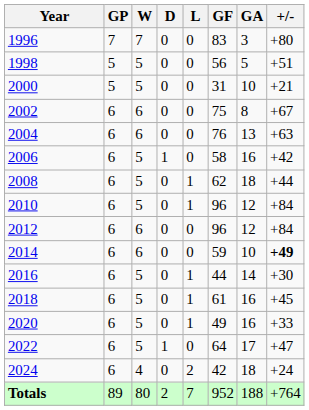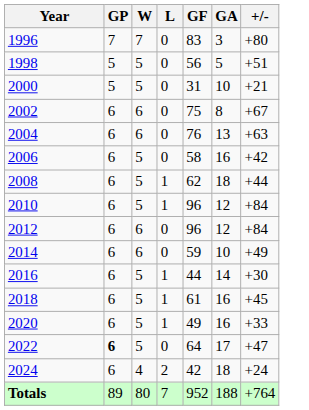 <table class="wikitable">
 <tr>
 <th width=100>Year</th>
 <th width=20>GP</th>
 <th width=20>W</th>
-<th width=20>D</th>
 <th width=20>L</th>
 <th width=20>GF</th>
 <th width=20>GA</th>
 <th width=20>+/-</th>
 </tr>
 <tr>
 <td style="text-align:left;"> <a href='#'>1996</a></td>
 <td>7</td>
 <td>7</td>
 <td>0</td>
-<td>0</td>
 <td>83</td>
 <td>3</td>
 <td>+80</td>
 </tr>
 <tr>
 <td style="text-align:left;"> <a href='#'>1998</a></td>
 <td>5</td>
 <td>5</td>
-<td>0</td>
 <td>0</td>
 <td>56</td>
 <td>5</td>
 <td>+51</td>
 </tr>
 <tr>
 <td style="text-align:left;"> <a href='#'>2000</a></td>
 <td>5</td>
 <td>5</td>
 <td>0</td>
-<td>0</td>
 <td>31</td>
 <td>10</td>
 <td>+21</td>
 </tr>
 <tr>
 <td style="text-align:left;"> <a href='#'>2002</a></td>
 <td>6</td>
 <td>6</td>
-<td>0</td>
 <td>0</td>
 <td>75</td>
 <td>8</td>
 <td>+67</td>
 </tr>
 <tr>
 <td style="text-align:left;"> <a href='#'>2004</a></td>
 <td>6</td>
 <td>6</td>
 <td>0</td>
-<td>0</td>
 <td>76</td>
 <td>13</td>
 <td>+63</td>
 </tr>
 <tr>
 <td style="text-align:left;"> <a href='#'>2006</a></td>
 <td>6</td>
 <td>5</td>
-<td>1</td>
 <td>0</td>
 <td>58</td>
 <td>16</td>
 <td>+42</td>
 </tr>
 <tr>
 <td style="text-align:left;"> <a href='#'>2008</a></td>
 <td>6</td>
 <td>5</td>
-<td>0</td>
 <td>1</td>
 <td>62</td>
 <td>18</td>
 <td>+44</td>
 </tr>
 <tr>
 <td style="text-align:left;"> <a href='#'>2010</a></td>
 <td>6</td>
 <td>5</td>
-<td>0</td>
 <td>1</td>
 <td>96</td>
 <td>12</td>
 <td>+84</td>
 </tr>
 <tr>
 <td style="text-align:left;"> <a href='#'>2012</a></td>
 <td>6</td>
 <td>6</td>
 <td>0</td>
-<td>0</td>
 <td>96</td>
 <td>12</td>
 <td>+84</td>
 </tr>
 <tr>
 <td style="text-align:left;"> <a href='#'>2014</a></td>
 <td>6</td>
 <td>6</td>
 <td>0</td>
-<td>0</td>
 <td>59</td>
 <td>10</td>
-<td><strong>+49</strong></td>
+<td>+49</td>
 </tr>
 <tr>
 <td style="text-align:left;"> <a href='#'>2016</a></td>
 <td>6</td>
 <td>5</td>
-<td>0</td>
 <td>1</td>
 <td>44</td>
 <td>14</td>
 <td>+30</td>
 </tr>
 <tr>
 <td style="text-align:left;"> <a href='#'>2018</a></td>
 <td>6</td>
 <td>5</td>
-<td>0</td>
 <td>1</td>
 <td>61</td>
 <td>16</td>
 <td>+45</td>
 </tr>
 <tr>
 <td style="text-align:left;"> <a href='#'>2020</a></td>
 <td>6</td>
 <td>5</td>
-<td>0</td>
 <td>1</td>
 <td>49</td>
 <td>16</td>
 <td>+33</td>
 </tr>
 <tr>
 <td style="text-align:left;"> <a href='#'>2022</a></td>
-<td>6</td>
+<td><strong>6</strong></td>
 <td>5</td>
-<td>1</td>
 <td>0</td>
 <td>64</td>
 <td>17</td>
 <td>+47</td>
 </tr>
 <tr>
 <td style="text-align:left;"> <a href='#'>2024</a></td>
 <td>6</td>
 <td>4</td>
-<td>0</td>
 <td>2</td>
 <td>42</td>
 <td>18</td>
 <td>+24</td>
 </tr>
 <tr style="background:#ccffcc;">
 <td style="text-align:left;"><strong>Totals</strong></td>
 <td>89</td>
 <td>80</td>
-<td>2</td>
 <td>7</td>
 <td>952</td>
 <td>188</td>
 <td>+764</td>
 </tr>
 </table>
